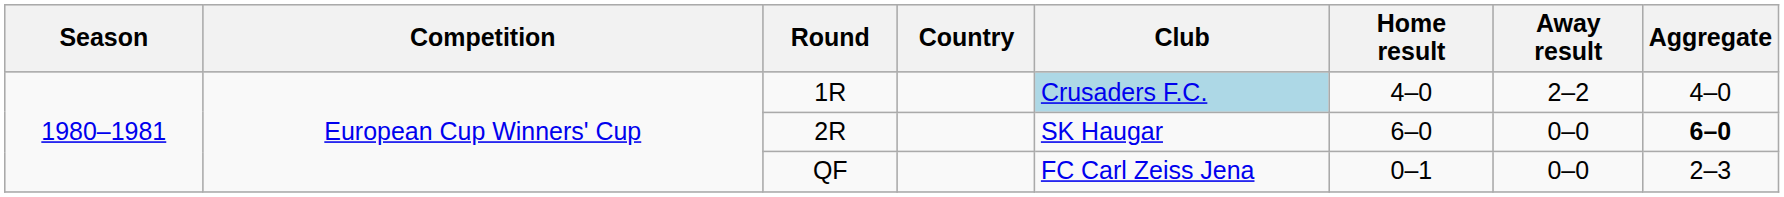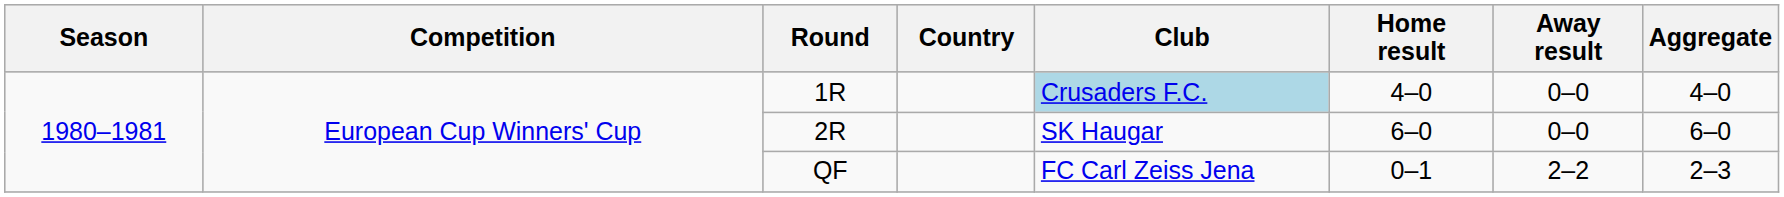 <table class="wikitable" style="width:90%;">
 <tr>
 <th style="width:12%;">Season</th>
 <th style="width:35%;">Competition</th>
 <th style="width:8%;">Round</th>
 <th style="width:8%;">Country</th>
 <th style="width:18%;">Club</th>
 <th style="width:10%;">Home<br>result</th>
 <th style="width:10%;">Away<br>result</th>
 <th style="width:8%;">Aggregate</th>
 </tr>
 <tr>
 <td rowspan="3" style="text-align:center;"><a href='#'>1980–1981</a></td>
 <td rowspan="3" style="text-align:center;"><a href='#'>European Cup Winners' Cup</a></td>
 <td style="text-align:center;">1R</td>
 <td style="text-align:center;"></td>
 <td style="background: lightblue;"><a href='#'>Crusaders F.C.</a></td>
 <td style="text-align:center;">4–0</td>
-<td style="text-align:center;">2–2</td>
+<td style="text-align:center;">0–0</td>
 <td style="text-align:center;">4–0</td>
 </tr>
 <tr>
 <td style="text-align:center;">2R</td>
 <td style="text-align:center;"></td>
 <td><a href='#'>SK Haugar</a></td>
 <td style="text-align:center;">6–0</td>
 <td style="text-align:center;">0–0</td>
-<td style="text-align:center;"><strong>6–0</strong></td>
+<td style="text-align:center;">6–0</td>
 </tr>
 <tr>
 <td style="text-align:center;">QF</td>
 <td style="text-align:center;"></td>
 <td><a href='#'>FC Carl Zeiss Jena</a></td>
 <td style="text-align:center;">0–1</td>
-<td style="text-align:center;">0–0</td>
+<td style="text-align:center;">2–2</td>
 <td style="text-align:center;">2–3</td>
 </tr>
 </table>
